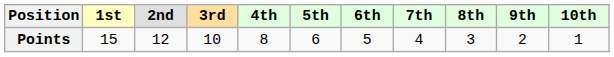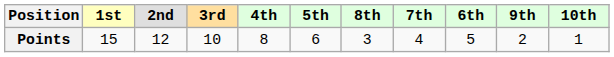 <table class="wikitable" style="font-size:85%; text-align:center">
 <tr>
 <th>Position</th>
 <td style="background:#ffffbf;"> <strong>1st</strong> </td>
 <td style="background:#dfdfdf;"> <strong>2nd</strong> </td>
 <td style="background:#ffdf9f;"> <strong>3rd</strong> </td>
 <td style="background:#dfffdf;"> <strong>4th</strong> </td>
 <td style="background:#dfffdf;"> <strong>5th</strong> </td>
+<td style="background:#dfffdf;"> <strong>8th</strong> </td>
+<td style="background:#dfffdf;"> <strong>7th</strong> </td>
 <td style="background:#dfffdf;"> <strong>6th</strong> </td>
-<td style="background:#dfffdf;"> <strong>7th</strong> </td>
-<td style="background:#dfffdf;"> <strong>8th</strong> </td>
 <td style="background:#dfffdf;"> <strong>9th</strong> </td>
 <td style="background:#dfffdf;"> <strong>10th</strong> </td>
 </tr>
 <tr>
 <th>Points</th>
 <td>15</td>
 <td>12</td>
 <td>10</td>
 <td>8</td>
 <td>6</td>
+<td>3</td>
+<td>4</td>
 <td>5</td>
-<td>4</td>
-<td>3</td>
 <td>2</td>
 <td>1</td>
 </tr>
 </table>
